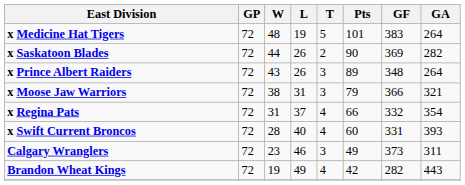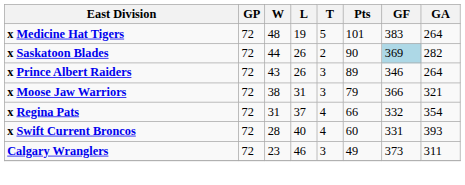 <table class="wikitable">
 <tr>
 <th width="45%">East Division</th>
 <th width="5%">GP</th>
 <th width="5%">W</th>
 <th width="5%">L</th>
 <th width="5%">T</th>
 <th width="7.5%">Pts</th>
 <th width="7.5%">GF</th>
 <th width="7.5%">GA</th>
 </tr>
 <tr>
 <td><strong>x <a href='#'>Medicine Hat Tigers</a></strong></td>
 <td>72</td>
 <td>48</td>
 <td>19</td>
 <td>5</td>
 <td>101</td>
 <td>383</td>
 <td>264</td>
 </tr>
 <tr>
 <td><strong>x <a href='#'>Saskatoon Blades</a></strong></td>
 <td>72</td>
 <td>44</td>
 <td>26</td>
 <td>2</td>
 <td>90</td>
-<td>369</td>
+<td style="background: lightblue;">369</td>
 <td>282</td>
 </tr>
 <tr>
 <td><strong>x <a href='#'>Prince Albert Raiders</a></strong></td>
 <td>72</td>
 <td>43</td>
 <td>26</td>
 <td>3</td>
 <td>89</td>
-<td>348</td>
+<td>346</td>
 <td>264</td>
 </tr>
 <tr>
 <td><strong>x <a href='#'>Moose Jaw Warriors</a></strong></td>
 <td>72</td>
 <td>38</td>
 <td>31</td>
 <td>3</td>
 <td>79</td>
 <td>366</td>
 <td>321</td>
 </tr>
 <tr>
 <td><strong>x <a href='#'>Regina Pats</a></strong></td>
 <td>72</td>
 <td>31</td>
 <td>37</td>
 <td>4</td>
 <td>66</td>
 <td>332</td>
 <td>354</td>
 </tr>
 <tr>
 <td><strong>x <a href='#'>Swift Current Broncos</a></strong></td>
 <td>72</td>
 <td>28</td>
 <td>40</td>
 <td>4</td>
 <td>60</td>
 <td>331</td>
 <td>393</td>
 </tr>
 <tr>
 <td><strong><a href='#'>Calgary Wranglers</a></strong></td>
 <td>72</td>
 <td>23</td>
 <td>46</td>
 <td>3</td>
 <td>49</td>
 <td>373</td>
 <td>311</td>
 </tr>
 <tr>
-<td><strong><a href='#'>Brandon Wheat Kings</a></strong></td>
-<td>72</td>
-<td>19</td>
-<td>49</td>
-<td>4</td>
-<td>42</td>
-<td>282</td>
-<td>443</td>
-</tr>
-<tr>
 </tr>
 </table>
